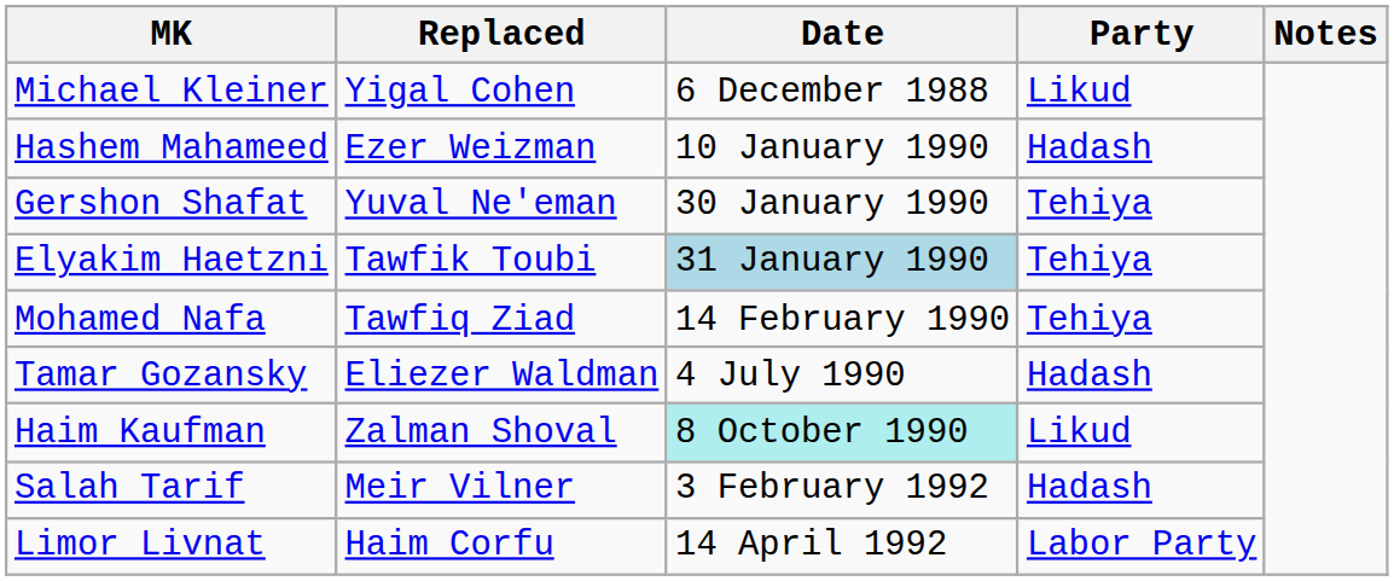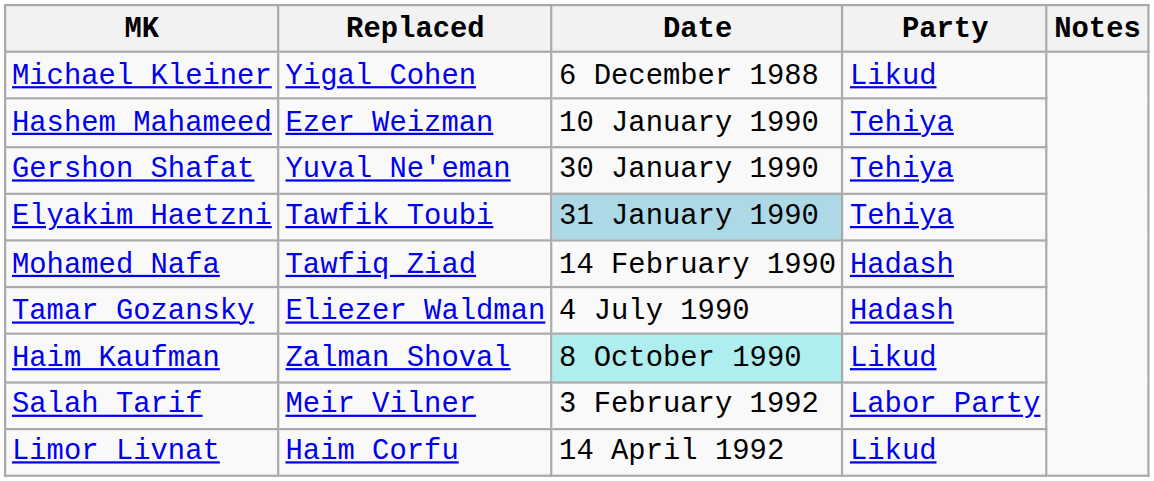 <table class="sort wikitable sortable" style="text-align:left">
 <tr>
 <th>MK</th>
 <th>Replaced</th>
 <th>Date</th>
 <th>Party</th>
 <th>Notes</th>
 </tr>
 <tr>
 <td><a href='#'>Michael Kleiner</a></td>
 <td><a href='#'>Yigal Cohen</a></td>
 <td>6 December 1988</td>
 <td><a href='#'>Likud</a></td>
 </tr>
 <tr>
 <td><a href='#'>Hashem Mahameed</a></td>
 <td><a href='#'>Ezer Weizman</a></td>
 <td>10 January 1990</td>
-<td><a href='#'>Hadash</a></td>
+<td><a href='#'>Tehiya</a></td>
 </tr>
 <tr>
 <td><a href='#'>Gershon Shafat</a></td>
 <td><a href='#'>Yuval Ne'eman</a></td>
 <td>30 January 1990</td>
 <td><a href='#'>Tehiya</a></td>
 </tr>
 <tr>
 <td><a href='#'>Elyakim Haetzni</a></td>
 <td><a href='#'>Tawfik Toubi</a></td>
 <td style="background: lightblue;">31 January 1990</td>
 <td><a href='#'>Tehiya</a></td>
 </tr>
 <tr>
 <td><a href='#'>Mohamed Nafa</a></td>
 <td><a href='#'>Tawfiq Ziad</a></td>
 <td>14 February 1990</td>
-<td><a href='#'>Tehiya</a></td>
+<td><a href='#'>Hadash</a></td>
 </tr>
 <tr>
 <td><a href='#'>Tamar Gozansky</a></td>
 <td><a href='#'>Eliezer Waldman</a></td>
 <td>4 July 1990</td>
 <td><a href='#'>Hadash</a></td>
 </tr>
 <tr>
 <td><a href='#'>Haim Kaufman</a></td>
 <td><a href='#'>Zalman Shoval</a></td>
 <td style="background: paleturquoise;">8 October 1990</td>
 <td><a href='#'>Likud</a></td>
 </tr>
 <tr>
 <td><a href='#'>Salah Tarif</a></td>
 <td><a href='#'>Meir Vilner</a></td>
 <td>3 February 1992</td>
-<td><a href='#'>Hadash</a></td>
+<td><a href='#'>Labor Party</a></td>
 </tr>
 <tr>
 <td><a href='#'>Limor Livnat</a></td>
 <td><a href='#'>Haim Corfu</a></td>
 <td>14 April 1992</td>
-<td><a href='#'>Labor Party</a></td>
+<td><a href='#'>Likud</a></td>
 </tr>
 </table>
